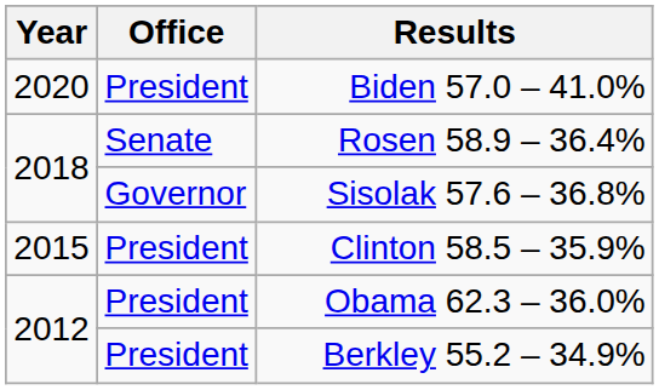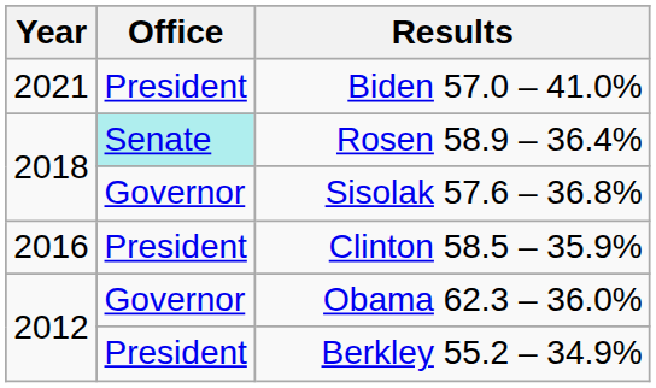 <table class=wikitable>
 <tr>
 <th width="30">Year</th>
 <th width="60">Office</th>
 <th width="180">Results</th>
 </tr>
 <tr>
-<td>2020</td>
+<td>2021</td>
 <td><a href='#'>President</a></td>
 <td align="right" ><a href='#'>Biden</a> 57.0 – 41.0%</td>
 </tr>
 <tr>
 <td rowspan="2">2018</td>
-<td><a href='#'>Senate</a></td>
+<td style="background: paleturquoise;"><a href='#'>Senate</a></td>
 <td align="right" ><a href='#'>Rosen</a> 58.9 – 36.4%</td>
 </tr>
 <tr>
 <td><a href='#'>Governor</a></td>
 <td align="right" ><a href='#'>Sisolak</a> 57.6 – 36.8%</td>
 </tr>
 <tr>
-<td>2015</td>
+<td>2016</td>
 <td><a href='#'>President</a></td>
 <td align="right" ><a href='#'>Clinton</a> 58.5 – 35.9%</td>
 </tr>
 <tr>
 <td rowspan="2">2012</td>
-<td><a href='#'>President</a></td>
+<td><a href='#'>Governor</a></td>
 <td align="right" ><a href='#'>Obama</a> 62.3 – 36.0%</td>
 </tr>
 <tr>
 <td><a href='#'>President</a></td>
 <td align="right" ><a href='#'>Berkley</a> 55.2 – 34.9%</td>
 </tr>
 </table>
